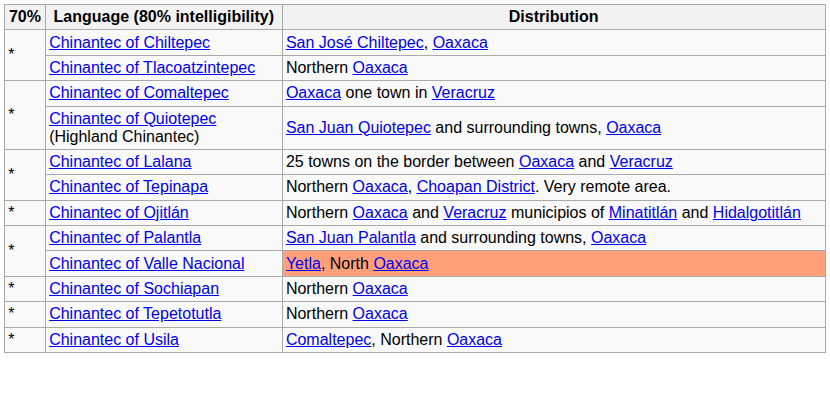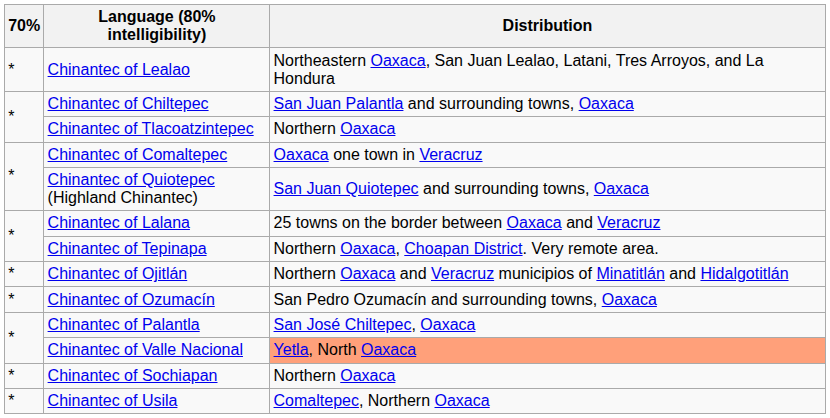 <table class="wikitable" width="65%" style="border-collapse:collapse;">
 <tr>
 <th>70%</th>
 <th align="left" bgcolor="#778899"><span>Language (80% intelligibility)</span></th>
 <th align="left" bgcolor="#778899"><span>Distribution</span></th>
 </tr>
 <tr>
+<td>*</td>
+<td><a href='#'>Chinantec of Lealao</a></td>
+<td>Northeastern <a href='#'>Oaxaca</a>, San Juan Lealao, Latani, Tres Arroyos, and La Hondura</td>
+</tr>
+<tr>
 <td rowspan=2>*</td>
 <td><a href='#'>Chinantec of Chiltepec</a></td>
-<td><a href='#'>San José Chiltepec</a>, <a href='#'>Oaxaca</a></td>
+<td><a href='#'>San Juan Palantla</a> and surrounding towns, <a href='#'>Oaxaca</a></td>
 </tr>
 <tr>
 <td><a href='#'>Chinantec of Tlacoatzintepec</a></td>
 <td>Northern <a href='#'>Oaxaca</a></td>
 </tr>
 <tr>
 <td rowspan=2>*</td>
 <td><a href='#'>Chinantec of Comaltepec</a></td>
 <td><a href='#'>Oaxaca</a> one town in <a href='#'>Veracruz</a></td>
 </tr>
 <tr>
 <td><a href='#'>Chinantec of Quiotepec</a> <br>(Highland Chinantec)</td>
 <td><a href='#'>San Juan Quiotepec</a> and surrounding towns, <a href='#'>Oaxaca</a></td>
 </tr>
 <tr>
 <td rowspan=2>*</td>
 <td><a href='#'>Chinantec of Lalana</a></td>
 <td>25 towns on the border between <a href='#'>Oaxaca</a> and <a href='#'>Veracruz</a></td>
 </tr>
 <tr>
 <td><a href='#'>Chinantec of Tepinapa</a></td>
 <td>Northern <a href='#'>Oaxaca</a>, <a href='#'>Choapan District</a>. Very remote area.</td>
 </tr>
 <tr>
 <td>*</td>
 <td><a href='#'>Chinantec of Ojitlán</a></td>
 <td>Northern <a href='#'>Oaxaca</a> and <a href='#'>Veracruz</a> municipios of <a href='#'>Minatitlán</a> and <a href='#'>Hidalgotitlán</a></td>
 </tr>
 <tr>
+<td>*</td>
+<td><a href='#'>Chinantec of Ozumacín</a></td>
+<td>San Pedro Ozumacín and surrounding towns, <a href='#'>Oaxaca</a></td>
+</tr>
+<tr>
 <td rowspan=2>*</td>
 <td><a href='#'>Chinantec of Palantla</a></td>
-<td><a href='#'>San Juan Palantla</a> and surrounding towns, <a href='#'>Oaxaca</a></td>
+<td><a href='#'>San José Chiltepec</a>, <a href='#'>Oaxaca</a></td>
 </tr>
 <tr>
 <td><a href='#'>Chinantec of Valle Nacional</a></td>
 <td style="background: lightsalmon;"><a href='#'>Yetla</a>, North <a href='#'>Oaxaca</a></td>
 </tr>
 <tr>
 <td>*</td>
 <td><a href='#'>Chinantec of Sochiapan</a></td>
 <td>Northern <a href='#'>Oaxaca</a></td>
 </tr>
 <tr>
 <td>*</td>
-<td><a href='#'>Chinantec of Tepetotutla</a></td>
-<td>Northern <a href='#'>Oaxaca</a></td>
-</tr>
-<tr>
-<td>*</td>
 <td><a href='#'>Chinantec of Usila</a></td>
 <td><a href='#'>Comaltepec</a>, Northern <a href='#'>Oaxaca</a></td>
 </tr>
 </table>
